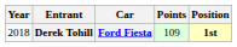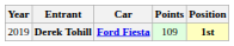 <table class="wikitable" border="1" style="text-align:center; font-size:90%;">
 <tr valign="top">
 <th>Year</th>
 <th>Entrant</th>
 <th>Car</th>
 <th>Points</th>
 <th>Position</th>
 </tr>
 <tr>
-<td>2018</td>
+<td>2019</td>
 <th>Derek Tohill</th>
 <th><a href='#'>Ford Fiesta</a></th>
 <td style="background:#DFFFDF;">109</td>
 <td style="background:#FFFFBF;"><strong>1st</strong></td>
 </tr>
 </table>
